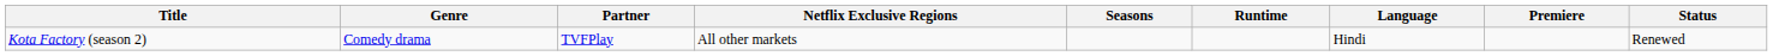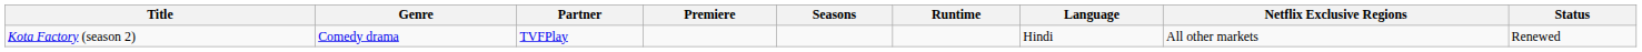 <table class="wikitable sortable" style="width:100%;">
 <tr>
 <th>Title</th>
 <th>Genre</th>
 <th>Partner</th>
-<th>Netflix Exclusive Regions</th>
+<th>Premiere</th>
 <th>Seasons</th>
 <th>Runtime</th>
 <th>Language</th>
-<th>Premiere</th>
+<th>Netflix Exclusive Regions</th>
 <th>Status</th>
 </tr>
 <tr>
 <td><em><a href='#'>Kota Factory</a></em> (season 2)</td>
 <td><a href='#'>Comedy drama</a></td>
 <td><a href='#'>TVFPlay</a></td>
-<td>All other markets</td>
+<td></td>
 <td></td>
 <td></td>
 <td>Hindi</td>
-<td></td>
+<td>All other markets</td>
 <td>Renewed</td>
 </tr>
 </table>
